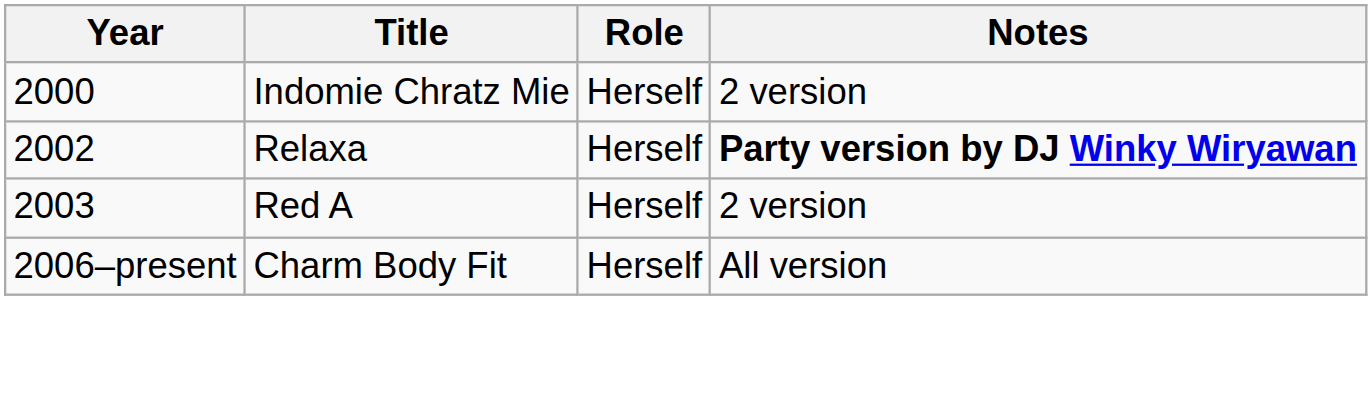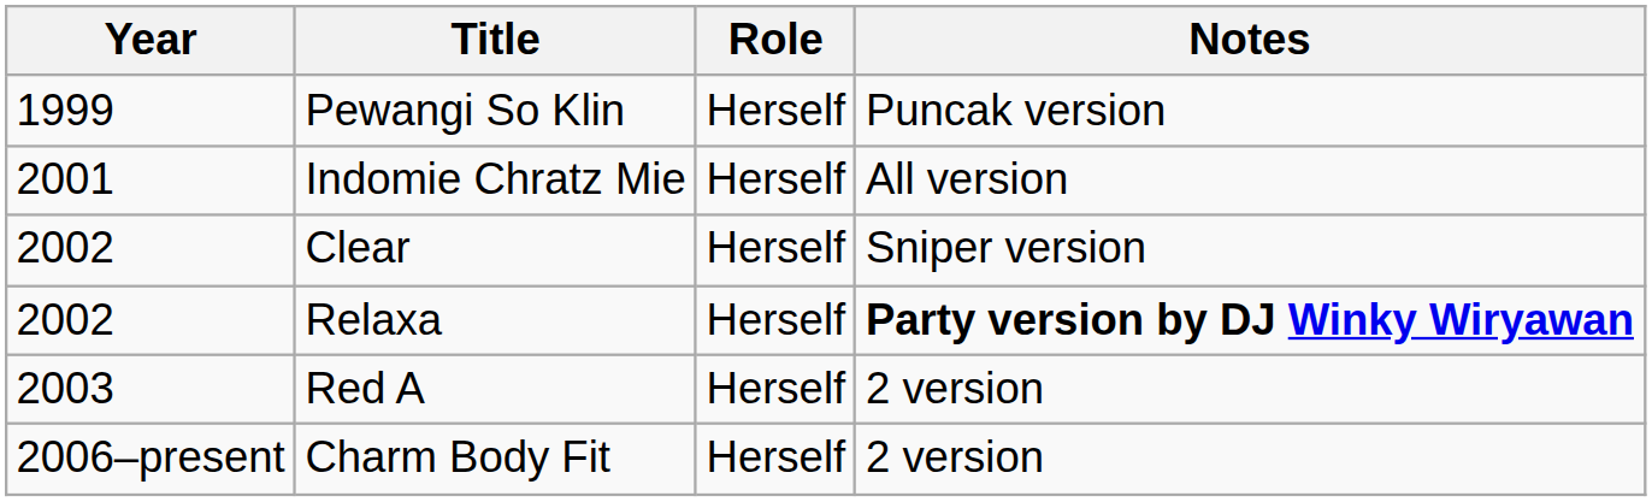 <table class="wikitable">
 <tr>
 <th>Year</th>
 <th>Title</th>
 <th>Role</th>
 <th>Notes</th>
 </tr>
 <tr>
-<td>2000</td>
+<td>1999</td>
+<td>Pewangi So Klin</td>
+<td>Herself</td>
+<td>Puncak version</td>
+</tr>
+<tr>
+<td>2001</td>
 <td>Indomie Chratz Mie</td>
 <td>Herself</td>
-<td>2 version</td>
+<td>All version</td>
+</tr>
+<tr>
+<td>2002</td>
+<td>Clear</td>
+<td>Herself</td>
+<td>Sniper version</td>
 </tr>
 <tr>
 <td>2002</td>
 <td>Relaxa</td>
 <td>Herself</td>
 <td><strong>Party version by DJ <a href='#'>Winky Wiryawan</a></strong></td>
 </tr>
 <tr>
 <td>2003</td>
 <td>Red A</td>
 <td>Herself</td>
 <td>2 version</td>
 </tr>
 <tr>
 <td>2006–present</td>
 <td>Charm Body Fit</td>
 <td>Herself</td>
-<td>All version</td>
+<td>2 version</td>
 </tr>
 </table>
